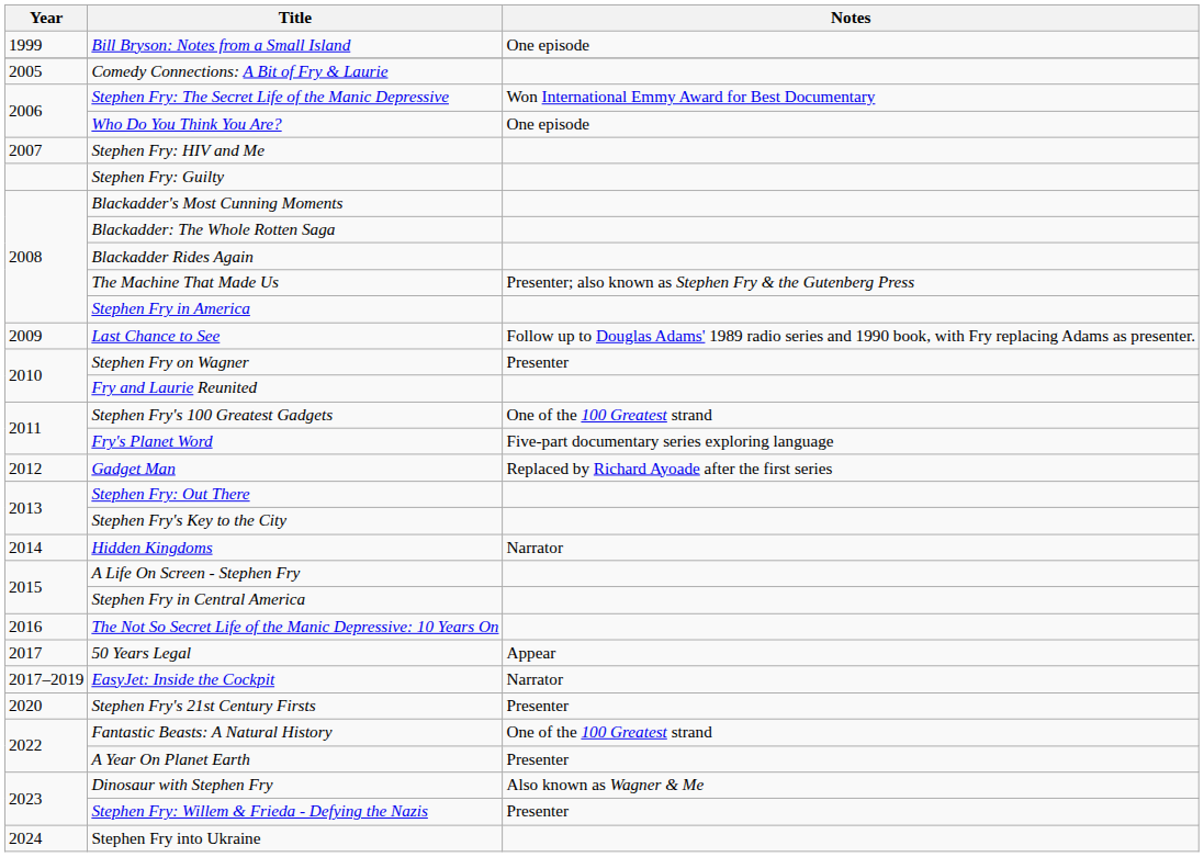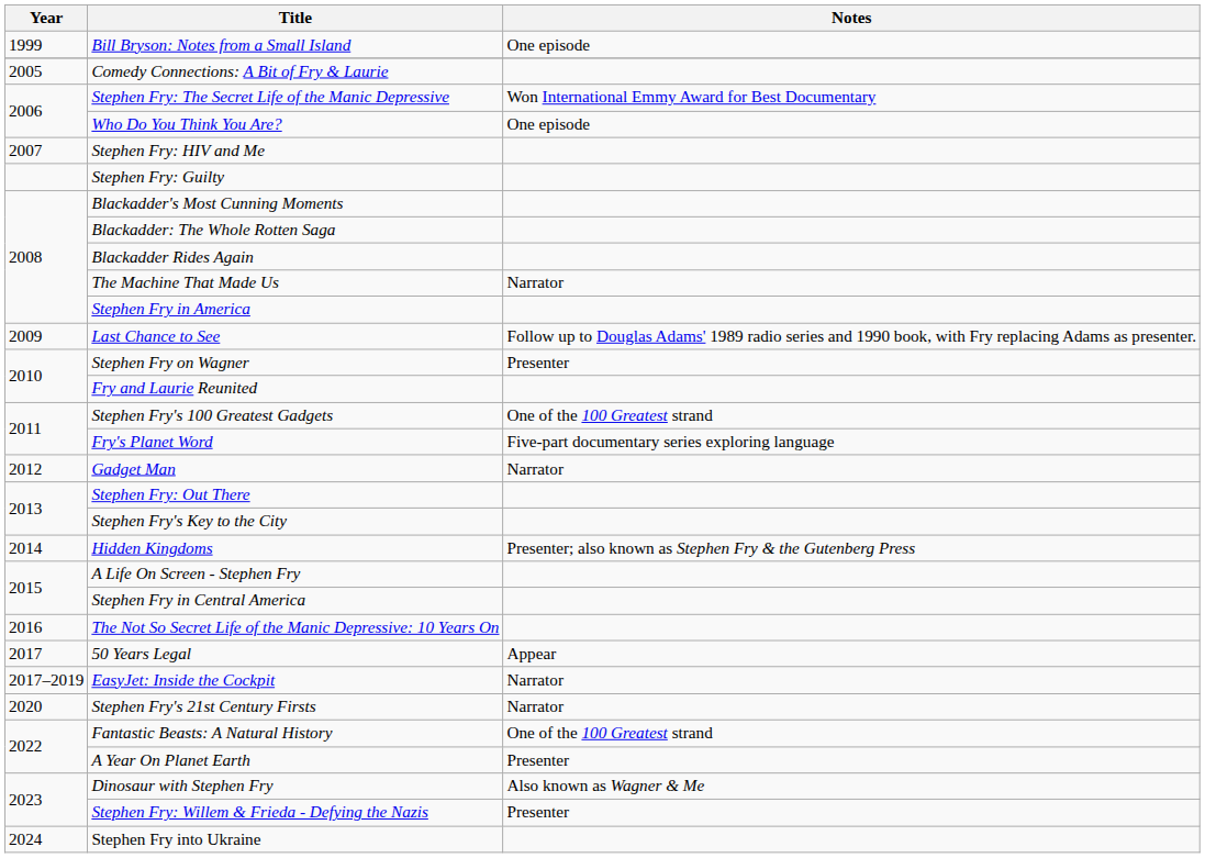 <table class="wikitable">
 <tr align="center">
 <th>Year</th>
 <th>Title</th>
 <th>Notes</th>
 </tr>
 <tr>
 <td>1999</td>
 <td><em><a href='#'>Bill Bryson: Notes from a Small Island</a></em></td>
 <td>One episode</td>
 </tr>
 <tr>
 </tr>
 <tr>
 <td>2005</td>
 <td><em>Comedy Connections: <a href='#'>A Bit of Fry & Laurie</a></em></td>
 <td></td>
 </tr>
 <tr>
 <td rowspan="2">2006</td>
 <td><em><a href='#'>Stephen Fry: The Secret Life of the Manic Depressive</a></em></td>
 <td>Won <a href='#'>International Emmy Award for Best Documentary</a></td>
 </tr>
 <tr>
 <td><em><a href='#'>Who Do You Think You Are?</a></em></td>
 <td>One episode</td>
 </tr>
 <tr>
 <td>2007</td>
 <td><em>Stephen Fry: HIV and Me</em></td>
 <td></td>
 </tr>
 <tr>
 <td></td>
 <td><em>Stephen Fry: Guilty</em></td>
 <td></td>
 </tr>
 <tr>
 <td rowspan="5">2008</td>
 <td><em>Blackadder's Most Cunning Moments</em></td>
 <td></td>
 </tr>
 <tr>
 <td><em>Blackadder: The Whole Rotten Saga</em></td>
 <td></td>
 </tr>
 <tr>
 <td><em>Blackadder Rides Again</em></td>
 <td></td>
 </tr>
 <tr>
 <td><em>The Machine That Made Us</em></td>
-<td>Presenter; also known as <em>Stephen Fry & the Gutenberg Press</em></td>
+<td>Narrator</td>
 </tr>
 <tr>
 <td><em><a href='#'>Stephen Fry in America</a></em></td>
 <td></td>
 </tr>
 <tr>
 <td>2009</td>
 <td><em><a href='#'>Last Chance to See</a></em></td>
 <td>Follow up to <a href='#'>Douglas Adams'</a> 1989 radio series and 1990 book, with Fry replacing Adams as presenter.</td>
 </tr>
 <tr>
 <td rowspan="2">2010</td>
 <td><em>Stephen Fry on Wagner</em></td>
 <td>Presenter</td>
 </tr>
 <tr>
 <td><em><a href='#'>Fry and Laurie</a> Reunited</em></td>
 <td></td>
 </tr>
 <tr>
 <td rowspan="2">2011</td>
 <td><em>Stephen Fry's 100 Greatest Gadgets</em></td>
 <td>One of the <em><a href='#'>100 Greatest</a></em> strand</td>
 </tr>
 <tr>
 <td><em><a href='#'>Fry's Planet Word</a></em></td>
 <td>Five-part documentary series exploring language</td>
 </tr>
 <tr>
 <td>2012</td>
 <td><em><a href='#'>Gadget Man</a></em></td>
-<td>Replaced by <a href='#'>Richard Ayoade</a> after the first series</td>
+<td>Narrator</td>
 </tr>
 <tr>
 <td rowspan="2">2013</td>
 <td><em><a href='#'>Stephen Fry: Out There</a></em></td>
 <td></td>
 </tr>
 <tr>
 <td><em>Stephen Fry's Key to the City</em></td>
 <td></td>
 </tr>
 <tr>
 <td>2014</td>
 <td><em><a href='#'>Hidden Kingdoms</a></em></td>
-<td>Narrator</td>
+<td>Presenter; also known as <em>Stephen Fry & the Gutenberg Press</em></td>
 </tr>
 <tr>
 <td rowspan="2">2015</td>
 <td><em>A Life On Screen - Stephen Fry</em></td>
 <td></td>
 </tr>
 <tr>
 <td><em>Stephen Fry in Central America</em></td>
 <td></td>
 </tr>
 <tr>
 <td>2016</td>
 <td><em><a href='#'>The Not So Secret Life of the Manic Depressive: 10 Years On</a></em></td>
 <td></td>
 </tr>
 <tr>
 <td>2017</td>
 <td><em>50 Years Legal</em></td>
 <td>Appear</td>
 </tr>
 <tr>
 <td>2017–2019</td>
 <td><em><a href='#'>EasyJet: Inside the Cockpit</a></em></td>
 <td>Narrator</td>
 </tr>
 <tr>
 <td>2020</td>
 <td><em>Stephen Fry's 21st Century Firsts</em></td>
-<td>Presenter</td>
+<td>Narrator</td>
 </tr>
 <tr>
 <td rowspan="2">2022</td>
 <td><em>Fantastic Beasts: A Natural History</em></td>
 <td>One of the <em><a href='#'>100 Greatest</a></em> strand</td>
 </tr>
 <tr>
 <td><em>A Year On Planet Earth</em></td>
 <td>Presenter</td>
 </tr>
 <tr>
 <td rowspan="2">2023</td>
 <td><em>Dinosaur with Stephen Fry</em></td>
 <td>Also known as <em>Wagner & Me</em></td>
 </tr>
 <tr>
 <td><em><a href='#'>Stephen Fry: Willem & Frieda - Defying the Nazis</a></em></td>
 <td>Presenter</td>
 </tr>
 <tr>
 <td>2024</td>
 <td>Stephen Fry into Ukraine</td>
 <td></td>
 </tr>
 </table>
